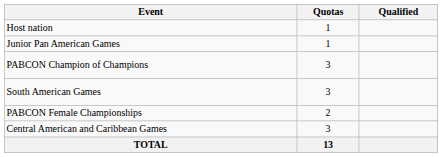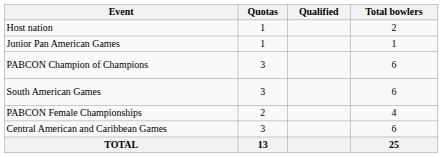 <table class="wikitable" width=700>
 <tr>
 <th>Event</th>
 <th>Quotas</th>
 <th>Qualified</th>
+<th>Total bowlers</th>
 </tr>
 <tr>
 <td>Host nation</td>
 <td align="center">1</td>
 <td></td>
+<td align="center">2</td>
 </tr>
 <tr>
 <td>Junior Pan American Games</td>
 <td align="center">1</td>
 <td></td>
+<td align="center">1</td>
 </tr>
 <tr>
 <td>PABCON Champion of Champions</td>
 <td align="center">3</td>
 <td><br><br></td>
+<td align="center">6</td>
 </tr>
 <tr>
 <td>South American Games</td>
 <td align="center">3</td>
 <td><br><br></td>
+<td align="center">6</td>
 </tr>
 <tr>
 <td>PABCON Female Championships</td>
 <td align="center">2</td>
 <td><br></td>
+<td align="center">4</td>
 </tr>
 <tr>
 <td>Central American and Caribbean Games</td>
 <td align="center">3</td>
 <td></td>
+<td align="center">6</td>
 </tr>
 <tr>
 <th>TOTAL</th>
 <th>13</th>
 <th></th>
+<th>25</th>
 </tr>
 </table>
